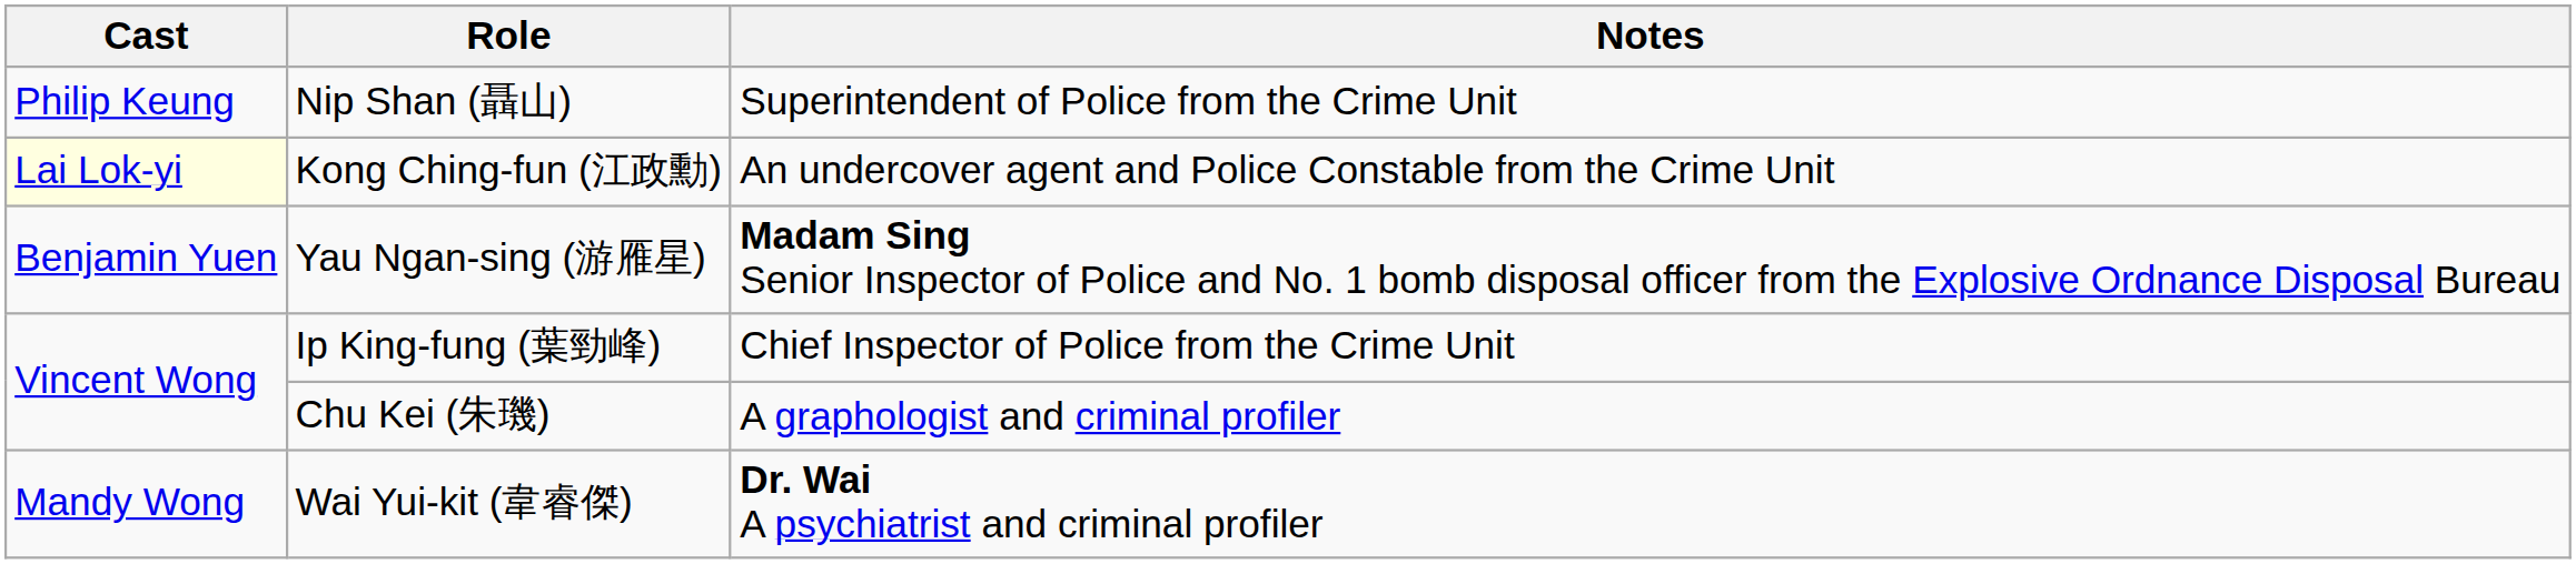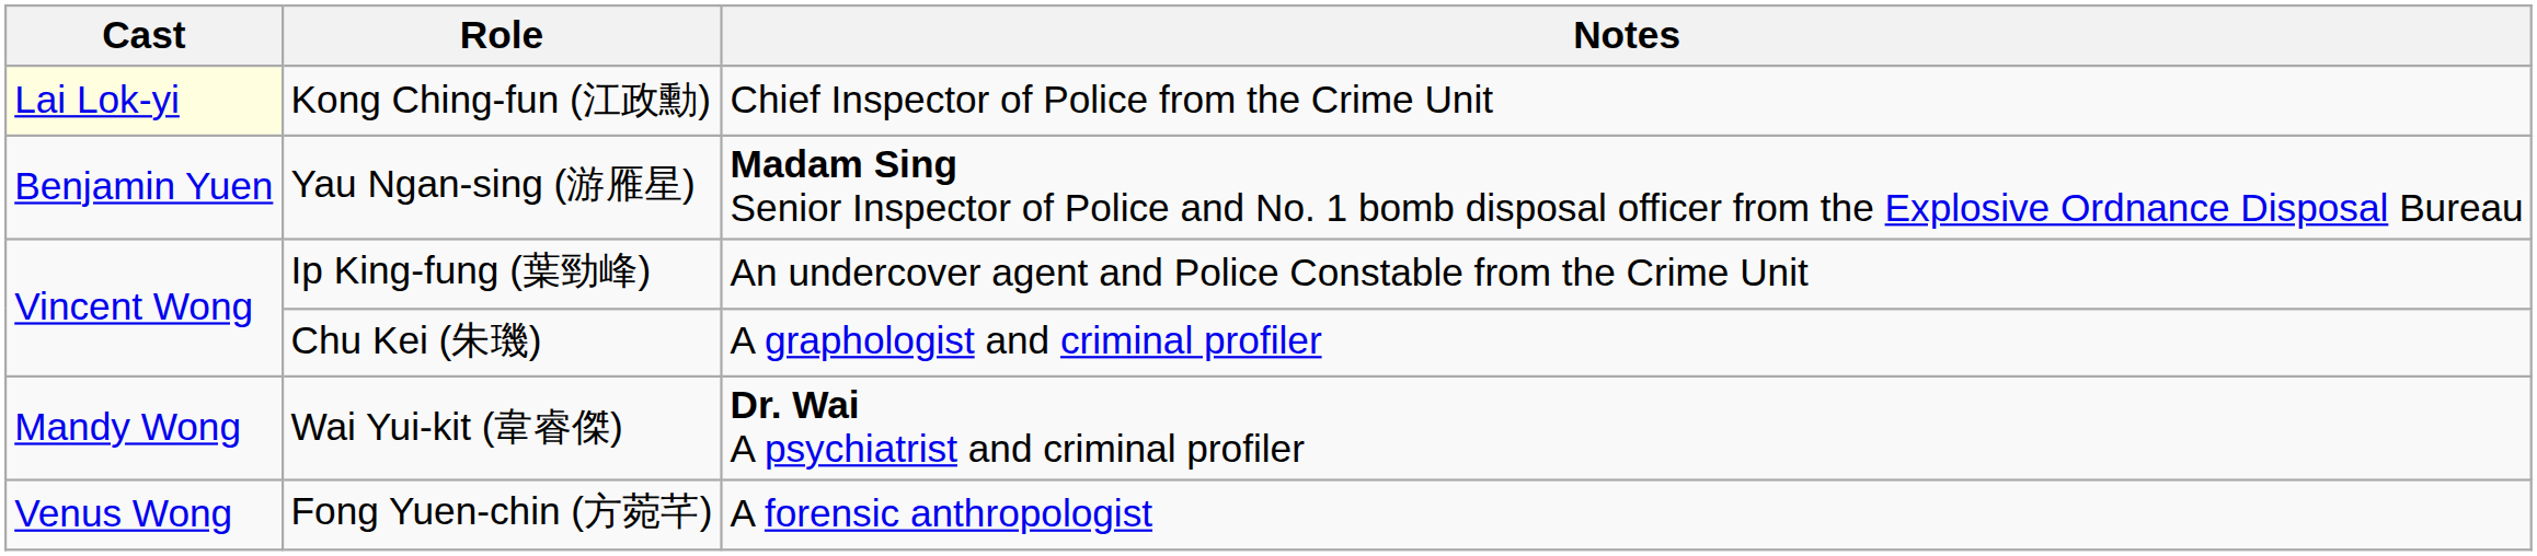 <table class="wikitable sortable">
 <tr>
 <th>Cast</th>
 <th>Role</th>
 <th class="unsortable">Notes</th>
 </tr>
 <tr>
-<td><a href='#'>Philip Keung</a></td>
-<td>Nip Shan (聶山)</td>
-<td>Superintendent of Police from the Crime Unit</td>
-</tr>
-<tr>
 <td style="background: lightyellow;"><a href='#'>Lai Lok-yi</a></td>
 <td>Kong Ching-fun (江政勳)</td>
-<td>An undercover agent and Police Constable from the Crime Unit</td>
+<td>Chief Inspector of Police from the Crime Unit</td>
 </tr>
 <tr>
 <td><a href='#'>Benjamin Yuen</a></td>
 <td>Yau Ngan-sing (游雁星)</td>
 <td><strong> Madam Sing </strong> <br> Senior Inspector of Police and No. 1 bomb disposal officer from the <a href='#'>Explosive Ordnance Disposal</a> Bureau</td>
 </tr>
 <tr>
 <td rowspan="2"><a href='#'>Vincent Wong</a></td>
 <td>Ip King-fung (葉勁峰)</td>
-<td>Chief Inspector of Police from the Crime Unit</td>
+<td>An undercover agent and Police Constable from the Crime Unit</td>
 </tr>
 <tr>
 <td>Chu Kei (朱璣)</td>
 <td>A <a href='#'>graphologist</a> and <a href='#'>criminal profiler</a></td>
 </tr>
 <tr>
 <td><a href='#'>Mandy Wong</a></td>
 <td>Wai Yui-kit (韋睿傑)</td>
 <td><strong>Dr. Wai </strong> <br> A <a href='#'>psychiatrist</a> and criminal profiler</td>
 </tr>
+<tr>
+<td><a href='#'>Venus Wong</a></td>
+<td>Fong Yuen-chin (方菀芊)</td>
+<td>A <a href='#'>forensic anthropologist</a></td>
+</tr>
 </table>
